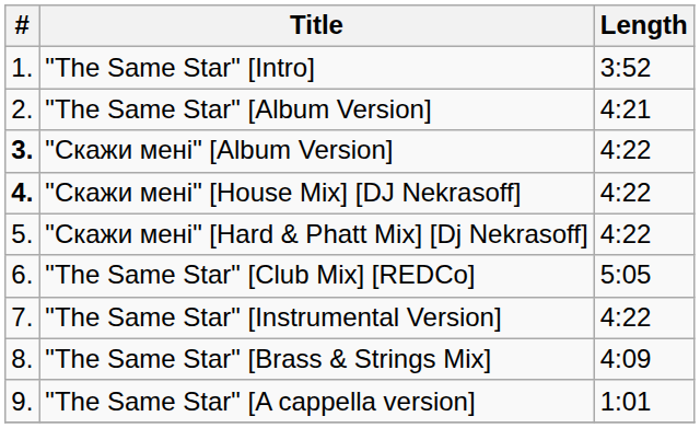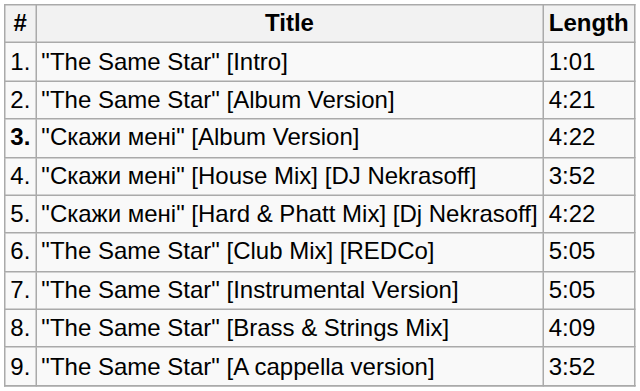 <table class="wikitable">
 <tr>
 <th>#</th>
 <th>Title</th>
 <th>Length</th>
 </tr>
 <tr>
 <td>1.</td>
 <td>"The Same Star" [Intro]</td>
-<td>3:52</td>
+<td>1:01</td>
 </tr>
 <tr>
 <td>2.</td>
 <td>"The Same Star" [Album Version]</td>
 <td>4:21</td>
 </tr>
 <tr>
 <td><strong>3.</strong></td>
 <td>"Скажи мені" [Album Version]</td>
 <td>4:22</td>
 </tr>
 <tr>
-<td><strong>4.</strong></td>
+<td>4.</td>
 <td>"Скажи мені" [House Mix] [DJ Nekrasoff]</td>
-<td>4:22</td>
+<td>3:52</td>
 </tr>
 <tr>
 <td>5.</td>
 <td>"Скажи мені" [Hard & Phatt Mix] [Dj Nekrasoff]</td>
 <td>4:22</td>
 </tr>
 <tr>
 <td>6.</td>
 <td>"The Same Star" [Club Mix] [REDCo]</td>
 <td>5:05</td>
 </tr>
 <tr>
 <td>7.</td>
 <td>"The Same Star" [Instrumental Version]</td>
-<td>4:22</td>
+<td>5:05</td>
 </tr>
 <tr>
 <td>8.</td>
 <td>"The Same Star" [Brass & Strings Mix]</td>
 <td>4:09</td>
 </tr>
 <tr>
 <td>9.</td>
 <td>"The Same Star" [A cappella version]</td>
-<td>1:01</td>
+<td>3:52</td>
 </tr>
 <tr>
 </tr>
 </table>
